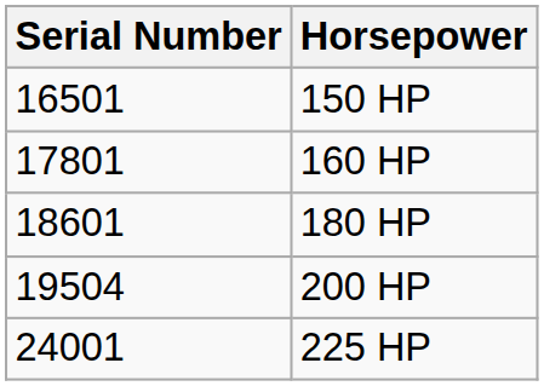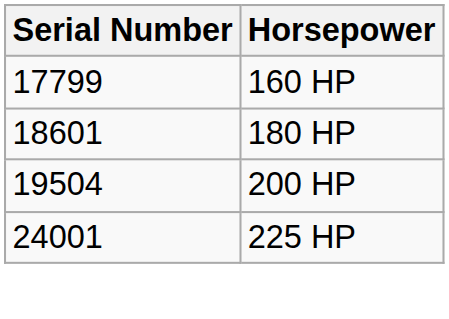 <table class="wikitable">
 <tr>
 <th>Serial Number</th>
 <th>Horsepower</th>
 </tr>
 <tr>
-<td>16501</td>
-<td>150 HP</td>
-</tr>
-<tr>
-<td>17801</td>
+<td>17799</td>
 <td>160 HP</td>
 </tr>
 <tr>
 <td>18601</td>
 <td>180 HP</td>
 </tr>
 <tr>
 <td>19504</td>
 <td>200 HP</td>
 </tr>
 <tr>
 <td>24001</td>
 <td>225 HP</td>
 </tr>
 </table>
